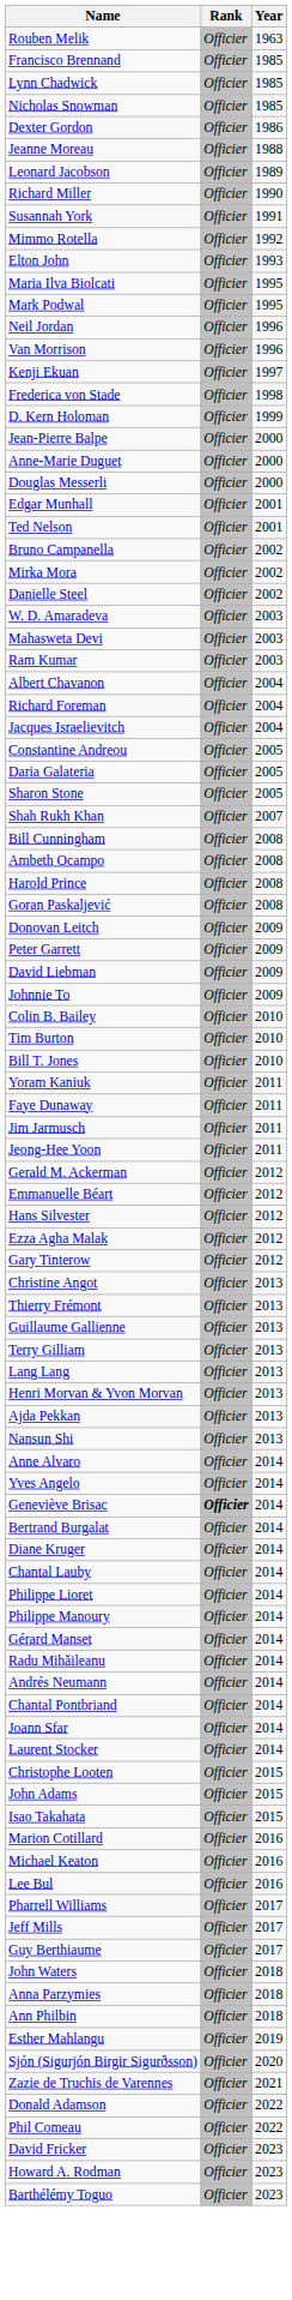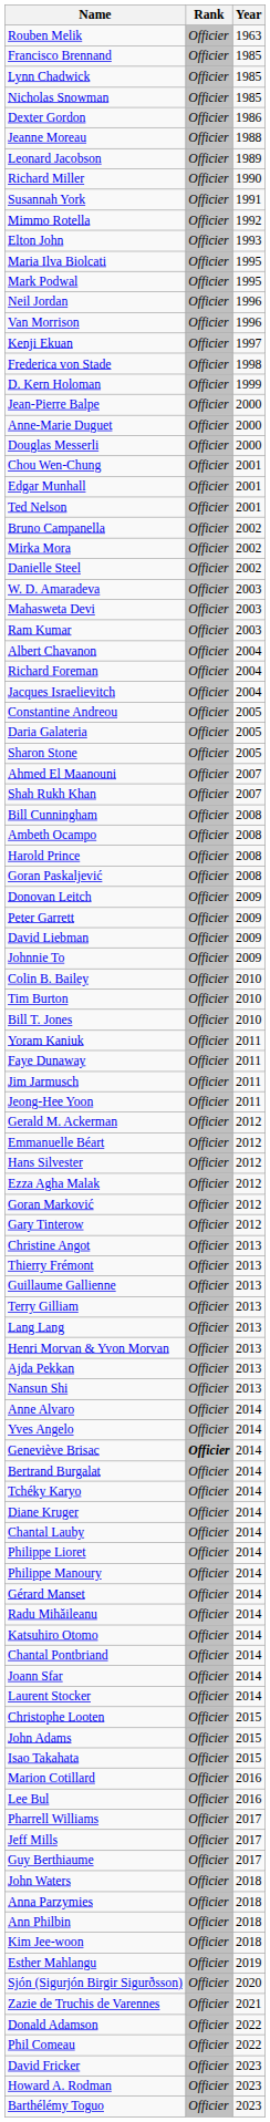 <table class="wikitable sortable">
 <tr>
 <th>Name</th>
 <th class="unsortable">Rank</th>
 <th>Year</th>
 </tr>
 <tr>
 <td><a href='#'>Rouben Melik</a></td>
 <td style="background:silver"><em>Officier</em></td>
 <td>1963</td>
 </tr>
 <tr>
 <td><a href='#'>Francisco Brennand</a></td>
 <td style="background:silver"><em>Officier</em></td>
 <td>1985</td>
 </tr>
 <tr>
 <td><a href='#'>Lynn Chadwick</a></td>
 <td style="background:silver"><em>Officier</em></td>
 <td>1985</td>
 </tr>
 <tr>
 <td><a href='#'>Nicholas Snowman</a></td>
 <td style="background:silver"><em>Officier</em></td>
 <td>1985</td>
 </tr>
 <tr>
 <td><a href='#'>Dexter Gordon</a></td>
 <td style="background:silver"><em>Officier</em></td>
 <td>1986</td>
 </tr>
 <tr>
 <td><a href='#'>Jeanne Moreau</a></td>
 <td style="background:silver"><em>Officier</em></td>
 <td>1988</td>
 </tr>
 <tr>
 <td><a href='#'>Leonard Jacobson</a></td>
 <td style="background:silver"><em>Officier</em></td>
 <td>1989</td>
 </tr>
 <tr>
 <td><a href='#'>Richard Miller</a></td>
 <td style="background:silver;"><em>Officier</em></td>
 <td>1990</td>
 </tr>
 <tr>
 <td><a href='#'>Susannah York</a></td>
 <td style="background:silver"><em>Officier</em></td>
 <td>1991</td>
 </tr>
 <tr>
 <td><a href='#'>Mimmo Rotella</a></td>
 <td style="background:silver"><em>Officier</em></td>
 <td>1992</td>
 </tr>
 <tr>
 <td><a href='#'>Elton John</a></td>
 <td style="background:silver"><em>Officier</em></td>
 <td>1993</td>
 </tr>
 <tr>
 <td><a href='#'>Maria Ilva Biolcati</a></td>
 <td style="background:silver"><em>Officier</em></td>
 <td>1995</td>
 </tr>
 <tr>
 <td><a href='#'>Mark Podwal</a></td>
 <td style="background:silver"><em>Officier</em></td>
 <td>1995</td>
 </tr>
 <tr>
 <td><a href='#'>Neil Jordan</a></td>
 <td style="background:silver"><em>Officier</em></td>
 <td>1996</td>
 </tr>
 <tr>
 <td><a href='#'>Van Morrison</a></td>
 <td style="background:silver"><em>Officier</em></td>
 <td>1996</td>
 </tr>
 <tr>
 <td><a href='#'>Kenji Ekuan</a></td>
 <td style="background:silver"><em>Officier</em></td>
 <td>1997</td>
 </tr>
 <tr>
 <td><a href='#'>Frederica von Stade</a></td>
 <td style="background:silver"><em>Officier</em></td>
 <td>1998</td>
 </tr>
 <tr>
 <td><a href='#'>D. Kern Holoman</a></td>
 <td style="background:silver"><em>Officier</em></td>
 <td>1999</td>
 </tr>
 <tr>
 <td><a href='#'>Jean-Pierre Balpe</a></td>
 <td style="background:silver"><em>Officier</em></td>
 <td>2000</td>
 </tr>
 <tr>
 <td><a href='#'>Anne-Marie Duguet</a></td>
 <td style="background:silver"><em>Officier</em></td>
 <td>2000</td>
 </tr>
 <tr>
 <td><a href='#'>Douglas Messerli</a></td>
 <td style="background:silver"><em>Officier</em></td>
 <td>2000</td>
 </tr>
 <tr>
+<td><a href='#'>Chou Wen-Chung</a></td>
+<td style="background:silver"><em>Officier</em></td>
+<td>2001</td>
+</tr>
+<tr>
 <td><a href='#'>Edgar Munhall</a></td>
 <td style="background:silver"><em>Officier</em></td>
 <td>2001</td>
 </tr>
 <tr>
 <td><a href='#'>Ted Nelson</a></td>
 <td style="background:silver"><em>Officier</em></td>
 <td>2001</td>
 </tr>
 <tr>
 <td><a href='#'>Bruno Campanella</a></td>
 <td style="background:silver"><em>Officier</em></td>
 <td>2002</td>
 </tr>
 <tr>
 <td><a href='#'>Mirka Mora</a></td>
 <td style="background:silver"><em>Officier</em></td>
 <td>2002</td>
 </tr>
 <tr>
 <td><a href='#'>Danielle Steel</a></td>
 <td style="background:silver"><em>Officier</em></td>
 <td>2002</td>
 </tr>
 <tr>
 <td><a href='#'>W. D. Amaradeva</a></td>
 <td style="background:silver"><em>Officier</em></td>
 <td>2003</td>
 </tr>
 <tr>
 <td> <a href='#'>Mahasweta Devi</a></td>
 <td style="background:silver"><em>Officier</em></td>
 <td>2003</td>
 </tr>
 <tr>
 <td><a href='#'>Ram Kumar</a></td>
 <td style="background:silver"><em>Officier</em></td>
 <td>2003</td>
 </tr>
 <tr>
 <td><a href='#'>Albert Chavanon</a></td>
 <td style="background:silver"><em>Officier</em></td>
 <td>2004</td>
 </tr>
 <tr>
 <td><a href='#'>Richard Foreman</a></td>
 <td style="background:silver"><em>Officier</em></td>
 <td>2004</td>
 </tr>
 <tr>
 <td><a href='#'>Jacques Israelievitch</a></td>
 <td style="background:silver"><em>Officier</em></td>
 <td>2004</td>
 </tr>
 <tr>
 <td><a href='#'>Constantine Andreou</a></td>
 <td style="background:silver"><em>Officier</em></td>
 <td>2005</td>
 </tr>
 <tr>
 <td><a href='#'>Daria Galateria</a></td>
 <td style="background:silver"><em>Officier</em></td>
 <td>2005</td>
 </tr>
 <tr>
 <td><a href='#'>Sharon Stone</a></td>
 <td style="background:silver"><em>Officier</em></td>
 <td>2005</td>
+</tr>
+<tr>
+<td><a href='#'>Ahmed El Maanouni</a></td>
+<td style="background:silver"><em>Officier</em></td>
+<td>2007</td>
 </tr>
 <tr>
 <td><a href='#'>Shah Rukh Khan</a></td>
 <td style="background:silver"><em>Officier</em></td>
 <td>2007</td>
 </tr>
 <tr>
 <td><a href='#'>Bill Cunningham</a></td>
 <td style="background:silver"><em>Officier</em></td>
 <td>2008</td>
 </tr>
 <tr>
 <td><a href='#'>Ambeth Ocampo</a></td>
 <td style="background:silver"><em>Officier</em></td>
 <td>2008</td>
 </tr>
 <tr>
 <td><a href='#'>Harold Prince</a></td>
 <td style="background:silver"><em>Officier</em></td>
 <td>2008</td>
 </tr>
 <tr>
 <td><a href='#'>Goran Paskaljević</a></td>
 <td style="background:silver"><em>Officier</em></td>
 <td>2008</td>
 </tr>
 <tr>
 <td><a href='#'>Donovan Leitch</a></td>
 <td style="background:silver"><em>Officier</em></td>
 <td>2009</td>
 </tr>
 <tr>
 <td><a href='#'>Peter Garrett</a></td>
 <td style="background:silver"><em>Officier</em></td>
 <td>2009</td>
 </tr>
 <tr>
 <td><a href='#'>David Liebman</a></td>
 <td style="background:silver"><em>Officier</em></td>
 <td>2009</td>
 </tr>
 <tr>
 <td><a href='#'>Johnnie To</a></td>
 <td style="background:silver"><em>Officier</em></td>
 <td>2009</td>
 </tr>
 <tr>
 <td><a href='#'>Colin B. Bailey</a></td>
 <td style="background:silver"><em>Officier</em></td>
 <td>2010</td>
 </tr>
 <tr>
 <td><a href='#'>Tim Burton</a></td>
 <td style="background:silver"><em>Officier</em></td>
 <td>2010</td>
 </tr>
 <tr>
 <td><a href='#'>Bill T. Jones</a></td>
 <td style="background:silver"><em>Officier</em></td>
 <td>2010</td>
 </tr>
 <tr>
 <td><a href='#'>Yoram Kaniuk</a></td>
 <td style="background:silver"><em>Officier</em></td>
 <td>2011</td>
 </tr>
 <tr>
 <td><a href='#'>Faye Dunaway</a></td>
 <td style="background:silver"><em>Officier</em></td>
 <td>2011</td>
 </tr>
 <tr>
 <td><a href='#'>Jim Jarmusch</a></td>
 <td style="background:silver"><em>Officier</em></td>
 <td>2011</td>
 </tr>
 <tr>
 <td><a href='#'>Jeong-Hee Yoon</a></td>
 <td style="background:silver"><em>Officier</em></td>
 <td>2011</td>
 </tr>
 <tr>
 <td><a href='#'>Gerald M. Ackerman</a></td>
 <td style="background:silver"><em>Officier</em></td>
 <td>2012</td>
 </tr>
 <tr>
 <td><a href='#'>Emmanuelle Béart</a></td>
 <td style="background:silver"><em>Officier</em></td>
 <td>2012</td>
 </tr>
 <tr>
 <td><a href='#'>Hans Silvester</a></td>
 <td style="background:silver"><em>Officier</em></td>
 <td>2012</td>
 </tr>
 <tr>
 <td><a href='#'>Ezza Agha Malak</a></td>
 <td style="background:silver"><em>Officier</em></td>
 <td>2012</td>
 </tr>
 <tr>
+<td><a href='#'>Goran Marković</a></td>
+<td style="background:silver"><em>Officier</em></td>
+<td>2012</td>
+</tr>
+<tr>
 <td><a href='#'>Gary Tinterow</a></td>
 <td style="background:silver"><em>Officier</em></td>
 <td>2012</td>
 </tr>
 <tr>
 <td><a href='#'>Christine Angot</a></td>
 <td style="background:silver"><em>Officier</em></td>
 <td>2013</td>
 </tr>
 <tr>
 <td><a href='#'>Thierry Frémont</a></td>
 <td style="background:silver"><em>Officier</em></td>
 <td>2013</td>
 </tr>
 <tr>
 <td><a href='#'>Guillaume Gallienne</a></td>
 <td style="background:silver"><em>Officier</em></td>
 <td>2013</td>
 </tr>
 <tr>
 <td><a href='#'>Terry Gilliam</a></td>
 <td style="background:silver"><em>Officier</em></td>
 <td>2013</td>
 </tr>
 <tr>
 <td><a href='#'>Lang Lang</a></td>
 <td style="background:silver"><em>Officier</em></td>
 <td>2013</td>
 </tr>
 <tr>
 <td><a href='#'>Henri Morvan & Yvon Morvan</a></td>
 <td style="background:silver"><em>Officier</em></td>
 <td>2013</td>
 </tr>
 <tr>
 <td><a href='#'>Ajda Pekkan</a></td>
 <td style="background:silver"><em>Officier</em></td>
 <td>2013</td>
 </tr>
 <tr>
 <td><a href='#'>Nansun Shi</a></td>
 <td style="background:silver"><em>Officier</em></td>
 <td>2013</td>
 </tr>
 <tr>
 <td><a href='#'>Anne Alvaro</a></td>
 <td style="background:silver"><em>Officier</em></td>
 <td>2014</td>
 </tr>
 <tr>
 <td><a href='#'>Yves Angelo</a></td>
 <td style="background:silver"><em>Officier</em></td>
 <td>2014</td>
 </tr>
 <tr>
 <td><a href='#'>Geneviève Brisac</a></td>
 <td style="background:silver"><strong><em>Officier</em></strong></td>
 <td>2014</td>
 </tr>
 <tr>
 <td><a href='#'>Bertrand Burgalat</a></td>
 <td style="background:silver"><em>Officier</em></td>
 <td>2014</td>
 </tr>
 <tr>
+<td><a href='#'>Tchéky Karyo</a></td>
+<td style="background:silver"><em>Officier</em></td>
+<td>2014</td>
+</tr>
+<tr>
 <td><a href='#'>Diane Kruger</a></td>
 <td style="background:silver"><em>Officier</em></td>
 <td>2014</td>
 </tr>
 <tr>
 <td><a href='#'>Chantal Lauby</a></td>
 <td style="background:silver"><em>Officier</em></td>
 <td>2014</td>
 </tr>
 <tr>
 <td><a href='#'>Philippe Lioret</a></td>
 <td style="background:silver"><em>Officier</em></td>
 <td>2014</td>
 </tr>
 <tr>
 <td><a href='#'>Philippe Manoury</a></td>
 <td style="background:silver"><em>Officier</em></td>
 <td>2014</td>
 </tr>
 <tr>
 <td><a href='#'>Gérard Manset</a></td>
 <td style="background:silver"><em>Officier</em></td>
 <td>2014</td>
 </tr>
 <tr>
 <td><a href='#'>Radu Mihăileanu</a></td>
 <td style="background:silver"><em>Officier</em></td>
 <td>2014</td>
 </tr>
 <tr>
-<td><a href='#'>Andrés Neumann</a></td>
+<td><a href='#'>Katsuhiro Otomo</a></td>
 <td style="background:silver"><em>Officier</em></td>
 <td>2014</td>
 </tr>
 <tr>
 <td><a href='#'>Chantal Pontbriand</a></td>
 <td style="background:silver"><em>Officier</em></td>
 <td>2014</td>
 </tr>
 <tr>
 <td><a href='#'>Joann Sfar</a></td>
 <td style="background:silver"><em>Officier</em></td>
 <td>2014</td>
 </tr>
 <tr>
 <td><a href='#'>Laurent Stocker</a></td>
 <td style="background:silver"><em>Officier</em></td>
 <td>2014</td>
 </tr>
 <tr>
 <td><a href='#'>Christophe Looten</a></td>
 <td style="background:silver"><em>Officier</em></td>
 <td>2015</td>
 </tr>
 <tr>
 <td><a href='#'>John Adams</a></td>
 <td style="background:silver"><em>Officier</em></td>
 <td>2015</td>
 </tr>
 <tr>
 <td><a href='#'>Isao Takahata</a></td>
 <td style="background:silver"><em>Officier</em></td>
 <td>2015</td>
 </tr>
 <tr>
 <td><a href='#'>Marion Cotillard</a></td>
 <td style="background:silver"><em>Officier</em></td>
 <td>2016</td>
 </tr>
 <tr>
-<td><a href='#'>Michael Keaton</a></td>
-<td style="background:silver"><em>Officier</em></td>
-<td>2016</td>
-</tr>
-<tr>
 <td><a href='#'>Lee Bul</a></td>
 <td style="background:silver"><em>Officier</em></td>
 <td>2016</td>
 </tr>
 <tr>
 <td><a href='#'>Pharrell Williams</a></td>
 <td style="background:silver"><em>Officier</em></td>
 <td>2017</td>
 </tr>
 <tr>
 <td><a href='#'>Jeff Mills</a></td>
 <td style="background:silver"><em>Officier</em></td>
 <td>2017</td>
 </tr>
 <tr>
 <td><a href='#'>Guy Berthiaume</a></td>
 <td style="background:silver"><em>Officier</em></td>
 <td>2017</td>
 </tr>
 <tr>
 <td><a href='#'>John Waters</a></td>
 <td style="background:silver"><em>Officier</em></td>
 <td>2018</td>
 </tr>
 <tr>
 <td><a href='#'>Anna Parzymies</a></td>
 <td style="background:silver"><em>Officier</em></td>
 <td>2018</td>
 </tr>
 <tr>
 <td><a href='#'>Ann Philbin</a></td>
+<td style="background:silver"><em>Officier</em></td>
+<td>2018</td>
+</tr>
+<tr>
+<td><a href='#'>Kim Jee-woon</a></td>
 <td style="background:silver"><em>Officier</em></td>
 <td>2018</td>
 </tr>
 <tr>
 <td><a href='#'>Esther Mahlangu</a></td>
 <td style="background:silver"><em>Officier</em></td>
 <td>2019</td>
 </tr>
 <tr>
 <td><a href='#'>Sjón (Sigurjón Birgir Sigurðsson)</a></td>
 <td style="background:silver"><em>Officier</em></td>
 <td>2020</td>
 </tr>
 <tr>
 <td><a href='#'>Zazie de Truchis de Varennes</a></td>
 <td style="background:silver"><em>Officier</em></td>
 <td>2021</td>
 </tr>
 <tr>
 <td><a href='#'>Donald Adamson</a></td>
 <td style="background:silver"><em>Officier</em></td>
 <td>2022</td>
 </tr>
 <tr>
 <td><a href='#'>Phil Comeau</a></td>
 <td style="background:silver"><em>Officier</em></td>
 <td>2022</td>
 </tr>
 <tr>
 <td><a href='#'>David Fricker</a></td>
 <td style="background:silver"><em>Officier</em></td>
 <td>2023</td>
 </tr>
 <tr>
 <td><a href='#'>Howard A. Rodman</a></td>
 <td style="background:silver"><em>Officier</em></td>
 <td>2023</td>
 </tr>
 <tr>
 <td><a href='#'>Barthélémy Toguo</a></td>
 <td style="background:silver"><em>Officier</em></td>
 <td>2023</td>
 </tr>
 </table>
